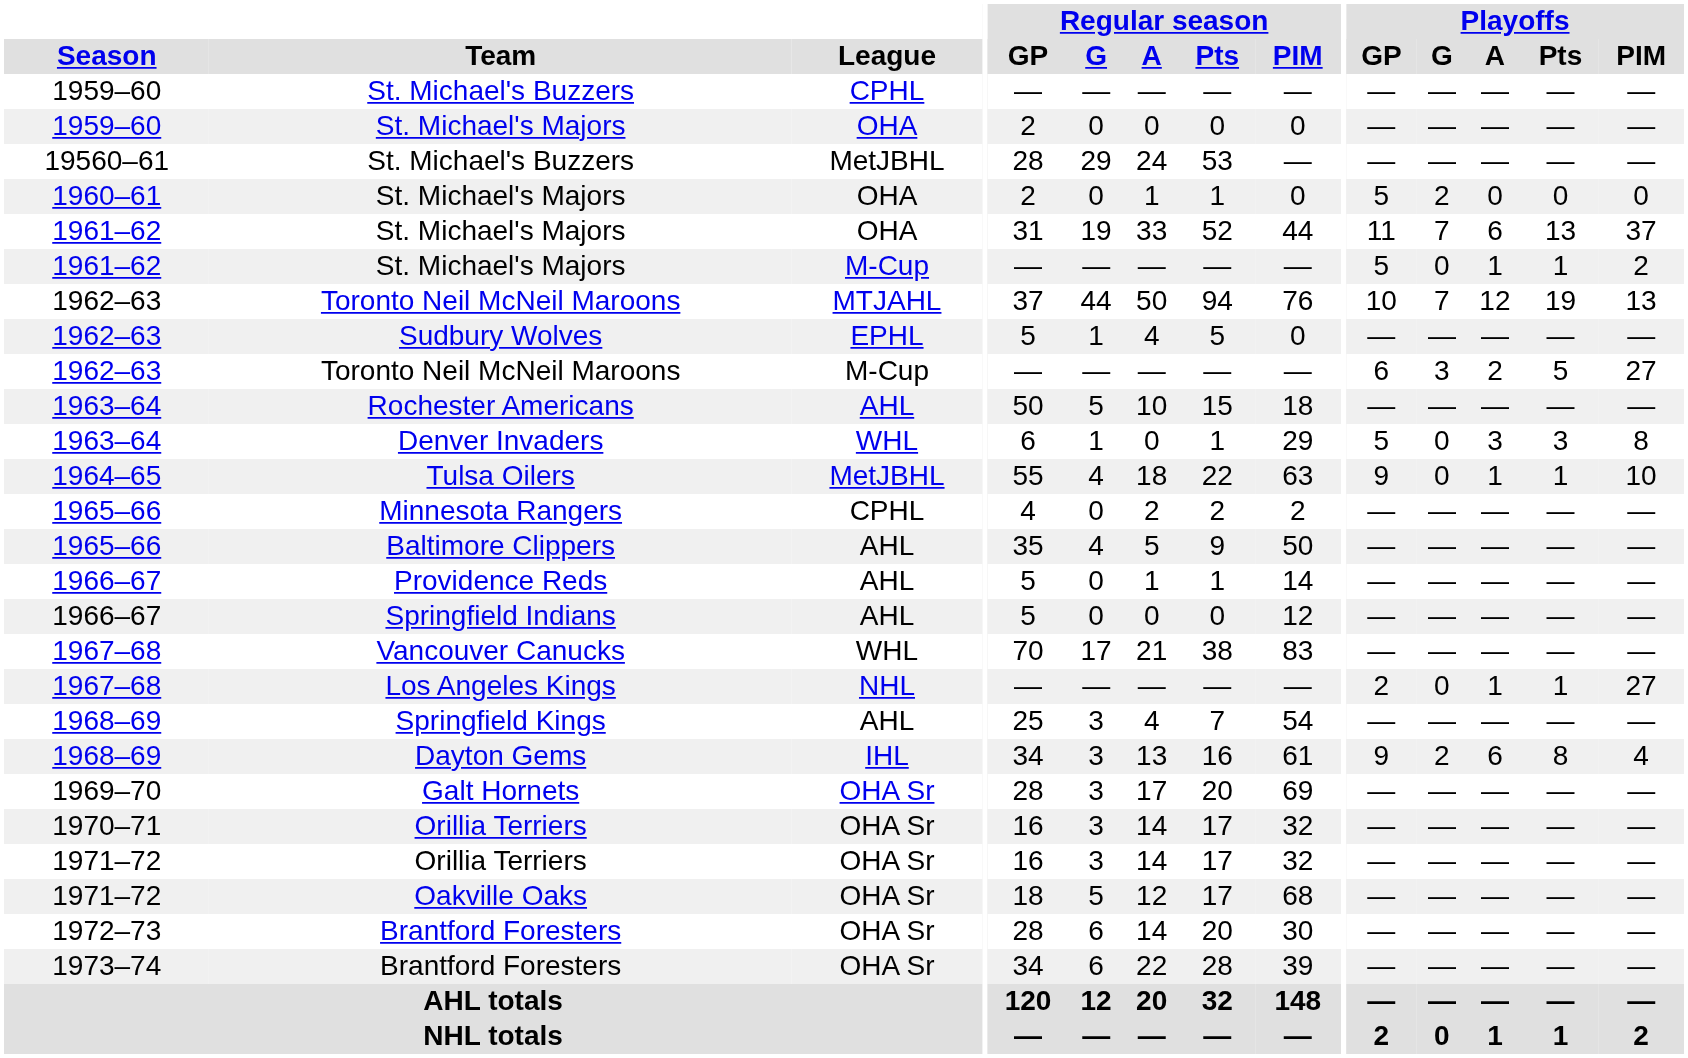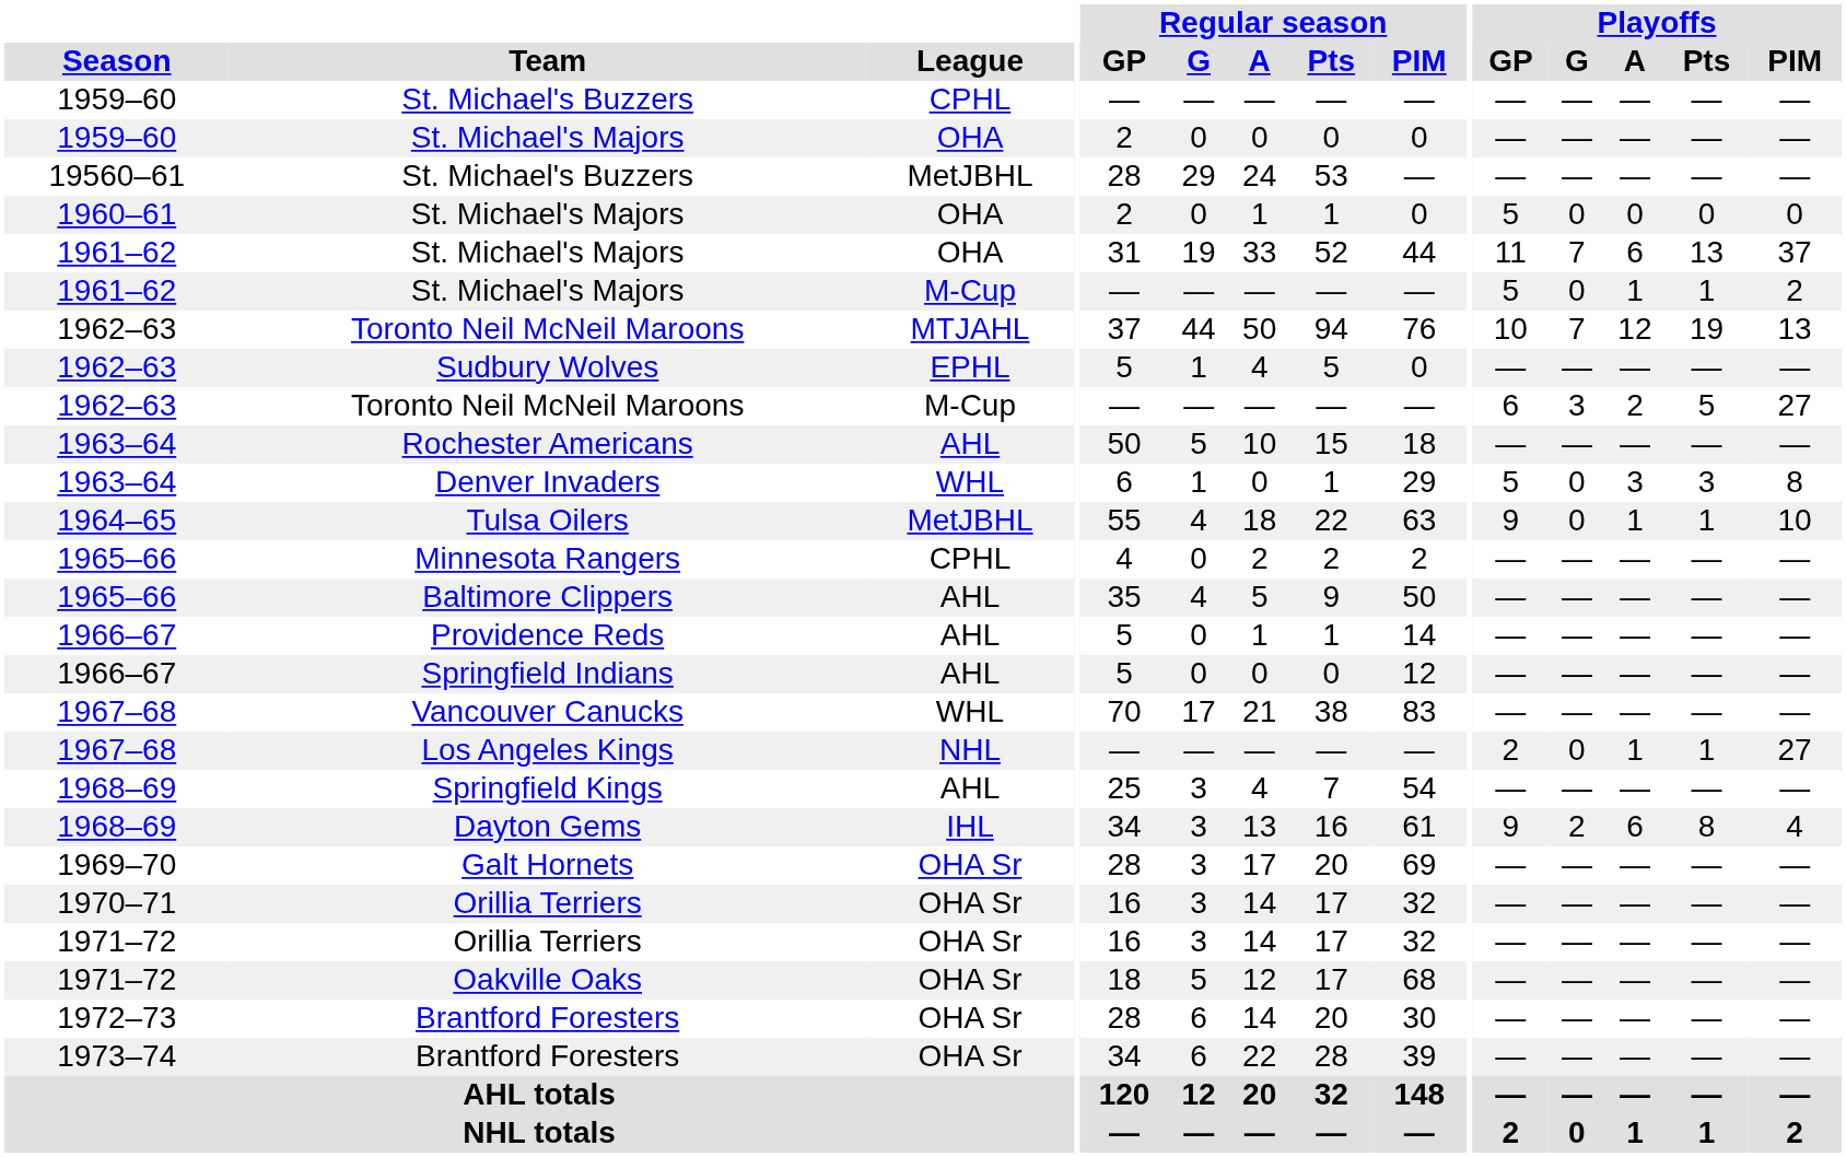 <table border="0" cellpadding="1" cellspacing="0" style="text-align:center; width:60em">
 <tr bgcolor="#e0e0e0">
 <th colspan="3" bgcolor="#ffffff"></th>
 <th rowspan="100" bgcolor="#ffffff"></th>
 <th colspan="5"><a href='#'>Regular season</a></th>
 <th rowspan="100" bgcolor="#ffffff"></th>
 <th colspan="5"><a href='#'>Playoffs</a></th>
 </tr>
 <tr bgcolor="#e0e0e0">
 <th><a href='#'>Season</a></th>
 <th>Team</th>
 <th>League</th>
 <th>GP</th>
 <th><a href='#'>G</a></th>
 <th><a href='#'>A</a></th>
 <th><a href='#'>Pts</a></th>
 <th><a href='#'>PIM</a></th>
 <th>GP</th>
 <th>G</th>
 <th>A</th>
 <th>Pts</th>
 <th>PIM</th>
 </tr>
 <tr>
 <td>1959–60</td>
 <td><a href='#'>St. Michael's Buzzers</a></td>
 <td><a href='#'>CPHL</a></td>
 <td>—</td>
 <td>—</td>
 <td>—</td>
 <td>—</td>
 <td>—</td>
 <td>—</td>
 <td>—</td>
 <td>—</td>
 <td>—</td>
 <td>—</td>
 </tr>
 <tr bgcolor="#f0f0f0">
 <td><a href='#'>1959–60</a></td>
 <td><a href='#'>St. Michael's Majors</a></td>
 <td><a href='#'>OHA</a></td>
 <td>2</td>
 <td>0</td>
 <td>0</td>
 <td>0</td>
 <td>0</td>
 <td>—</td>
 <td>—</td>
 <td>—</td>
 <td>—</td>
 <td>—</td>
 </tr>
 <tr>
 <td>19560–61</td>
 <td>St. Michael's Buzzers</td>
 <td>MetJBHL</td>
 <td>28</td>
 <td>29</td>
 <td>24</td>
 <td>53</td>
 <td>—</td>
 <td>—</td>
 <td>—</td>
 <td>—</td>
 <td>—</td>
 <td>—</td>
 </tr>
 <tr bgcolor="#f0f0f0">
 <td><a href='#'>1960–61</a></td>
 <td>St. Michael's Majors</td>
 <td>OHA</td>
 <td>2</td>
 <td>0</td>
 <td>1</td>
 <td>1</td>
 <td>0</td>
 <td>5</td>
-<td>2</td>
+<td>0</td>
 <td>0</td>
 <td>0</td>
 <td>0</td>
 </tr>
 <tr>
 <td><a href='#'>1961–62</a></td>
 <td>St. Michael's Majors</td>
 <td>OHA</td>
 <td>31</td>
 <td>19</td>
 <td>33</td>
 <td>52</td>
 <td>44</td>
 <td>11</td>
 <td>7</td>
 <td>6</td>
 <td>13</td>
 <td>37</td>
 </tr>
 <tr bgcolor="#f0f0f0">
 <td><a href='#'>1961–62</a></td>
 <td>St. Michael's Majors</td>
 <td><a href='#'>M-Cup</a></td>
 <td>—</td>
 <td>—</td>
 <td>—</td>
 <td>—</td>
 <td>—</td>
 <td>5</td>
 <td>0</td>
 <td>1</td>
 <td>1</td>
 <td>2</td>
 </tr>
 <tr>
 <td>1962–63</td>
 <td><a href='#'>Toronto Neil McNeil Maroons</a></td>
 <td><a href='#'>MTJAHL</a></td>
 <td>37</td>
 <td>44</td>
 <td>50</td>
 <td>94</td>
 <td>76</td>
 <td>10</td>
 <td>7</td>
 <td>12</td>
 <td>19</td>
 <td>13</td>
 </tr>
 <tr bgcolor="#f0f0f0">
 <td><a href='#'>1962–63</a></td>
 <td><a href='#'>Sudbury Wolves</a></td>
 <td><a href='#'>EPHL</a></td>
 <td>5</td>
 <td>1</td>
 <td>4</td>
 <td>5</td>
 <td>0</td>
 <td>—</td>
 <td>—</td>
 <td>—</td>
 <td>—</td>
 <td>—</td>
 </tr>
 <tr>
 <td><a href='#'>1962–63</a></td>
 <td>Toronto Neil McNeil Maroons</td>
 <td>M-Cup</td>
 <td>—</td>
 <td>—</td>
 <td>—</td>
 <td>—</td>
 <td>—</td>
 <td>6</td>
 <td>3</td>
 <td>2</td>
 <td>5</td>
 <td>27</td>
 </tr>
 <tr bgcolor="#f0f0f0">
 <td><a href='#'>1963–64</a></td>
 <td><a href='#'>Rochester Americans</a></td>
 <td><a href='#'>AHL</a></td>
 <td>50</td>
 <td>5</td>
 <td>10</td>
 <td>15</td>
 <td>18</td>
 <td>—</td>
 <td>—</td>
 <td>—</td>
 <td>—</td>
 <td>—</td>
 </tr>
 <tr>
 <td><a href='#'>1963–64</a></td>
 <td><a href='#'>Denver Invaders</a></td>
 <td><a href='#'>WHL</a></td>
 <td>6</td>
 <td>1</td>
 <td>0</td>
 <td>1</td>
 <td>29</td>
 <td>5</td>
 <td>0</td>
 <td>3</td>
 <td>3</td>
 <td>8</td>
 </tr>
 <tr bgcolor="#f0f0f0">
 <td><a href='#'>1964–65</a></td>
 <td><a href='#'>Tulsa Oilers</a></td>
 <td><a href='#'>MetJBHL</a></td>
 <td>55</td>
 <td>4</td>
 <td>18</td>
 <td>22</td>
 <td>63</td>
 <td>9</td>
 <td>0</td>
 <td>1</td>
 <td>1</td>
 <td>10</td>
 </tr>
 <tr>
 <td><a href='#'>1965–66</a></td>
 <td><a href='#'>Minnesota Rangers</a></td>
 <td>CPHL</td>
 <td>4</td>
 <td>0</td>
 <td>2</td>
 <td>2</td>
 <td>2</td>
 <td>—</td>
 <td>—</td>
 <td>—</td>
 <td>—</td>
 <td>—</td>
 </tr>
 <tr bgcolor="#f0f0f0">
 <td><a href='#'>1965–66</a></td>
 <td><a href='#'>Baltimore Clippers</a></td>
 <td>AHL</td>
 <td>35</td>
 <td>4</td>
 <td>5</td>
 <td>9</td>
 <td>50</td>
 <td>—</td>
 <td>—</td>
 <td>—</td>
 <td>—</td>
 <td>—</td>
 </tr>
 <tr>
 <td><a href='#'>1966–67</a></td>
 <td><a href='#'>Providence Reds</a></td>
 <td>AHL</td>
 <td>5</td>
 <td>0</td>
 <td>1</td>
 <td>1</td>
 <td>14</td>
 <td>—</td>
 <td>—</td>
 <td>—</td>
 <td>—</td>
 <td>—</td>
 </tr>
 <tr bgcolor="#f0f0f0">
 <td>1966–67</td>
 <td><a href='#'>Springfield Indians</a></td>
 <td>AHL</td>
 <td>5</td>
 <td>0</td>
 <td>0</td>
 <td>0</td>
 <td>12</td>
 <td>—</td>
 <td>—</td>
 <td>—</td>
 <td>—</td>
 <td>—</td>
 </tr>
 <tr>
 <td><a href='#'>1967–68</a></td>
 <td><a href='#'>Vancouver Canucks</a></td>
 <td>WHL</td>
 <td>70</td>
 <td>17</td>
 <td>21</td>
 <td>38</td>
 <td>83</td>
 <td>—</td>
 <td>—</td>
 <td>—</td>
 <td>—</td>
 <td>—</td>
 </tr>
 <tr bgcolor="#f0f0f0">
 <td><a href='#'>1967–68</a></td>
 <td><a href='#'>Los Angeles Kings</a></td>
 <td><a href='#'>NHL</a></td>
 <td>—</td>
 <td>—</td>
 <td>—</td>
 <td>—</td>
 <td>—</td>
 <td>2</td>
 <td>0</td>
 <td>1</td>
 <td>1</td>
 <td>27</td>
 </tr>
 <tr>
 <td><a href='#'>1968–69</a></td>
 <td><a href='#'>Springfield Kings</a></td>
 <td>AHL</td>
 <td>25</td>
 <td>3</td>
 <td>4</td>
 <td>7</td>
 <td>54</td>
 <td>—</td>
 <td>—</td>
 <td>—</td>
 <td>—</td>
 <td>—</td>
 </tr>
 <tr bgcolor="#f0f0f0">
 <td><a href='#'>1968–69</a></td>
 <td><a href='#'>Dayton Gems</a></td>
 <td><a href='#'>IHL</a></td>
 <td>34</td>
 <td>3</td>
 <td>13</td>
 <td>16</td>
 <td>61</td>
 <td>9</td>
 <td>2</td>
 <td>6</td>
 <td>8</td>
 <td>4</td>
 </tr>
 <tr>
 <td>1969–70</td>
 <td><a href='#'>Galt Hornets</a></td>
 <td><a href='#'>OHA Sr</a></td>
 <td>28</td>
 <td>3</td>
 <td>17</td>
 <td>20</td>
 <td>69</td>
 <td>—</td>
 <td>—</td>
 <td>—</td>
 <td>—</td>
 <td>—</td>
 </tr>
 <tr bgcolor="#f0f0f0">
 <td>1970–71</td>
 <td><a href='#'>Orillia Terriers</a></td>
 <td>OHA Sr</td>
 <td>16</td>
 <td>3</td>
 <td>14</td>
 <td>17</td>
 <td>32</td>
 <td>—</td>
 <td>—</td>
 <td>—</td>
 <td>—</td>
 <td>—</td>
 </tr>
 <tr>
 <td>1971–72</td>
 <td>Orillia Terriers</td>
 <td>OHA Sr</td>
 <td>16</td>
 <td>3</td>
 <td>14</td>
 <td>17</td>
 <td>32</td>
 <td>—</td>
 <td>—</td>
 <td>—</td>
 <td>—</td>
 <td>—</td>
 </tr>
 <tr bgcolor="#f0f0f0">
 <td>1971–72</td>
 <td><a href='#'>Oakville Oaks</a></td>
 <td>OHA Sr</td>
 <td>18</td>
 <td>5</td>
 <td>12</td>
 <td>17</td>
 <td>68</td>
 <td>—</td>
 <td>—</td>
 <td>—</td>
 <td>—</td>
 <td>—</td>
 </tr>
 <tr>
 <td>1972–73</td>
 <td><a href='#'>Brantford Foresters</a></td>
 <td>OHA Sr</td>
 <td>28</td>
 <td>6</td>
 <td>14</td>
 <td>20</td>
 <td>30</td>
 <td>—</td>
 <td>—</td>
 <td>—</td>
 <td>—</td>
 <td>—</td>
 </tr>
 <tr bgcolor="#f0f0f0">
 <td>1973–74</td>
 <td>Brantford Foresters</td>
 <td>OHA Sr</td>
 <td>34</td>
 <td>6</td>
 <td>22</td>
 <td>28</td>
 <td>39</td>
 <td>—</td>
 <td>—</td>
 <td>—</td>
 <td>—</td>
 <td>—</td>
 </tr>
 <tr bgcolor="#e0e0e0">
 <th colspan="3">AHL totals</th>
 <th>120</th>
 <th>12</th>
 <th>20</th>
 <th>32</th>
 <th>148</th>
 <th>—</th>
 <th>—</th>
 <th>—</th>
 <th>—</th>
 <th>—</th>
 </tr>
 <tr bgcolor="#e0e0e0">
 <th colspan="3">NHL totals</th>
 <th>—</th>
 <th>—</th>
 <th>—</th>
 <th>—</th>
 <th>—</th>
 <th>2</th>
 <th>0</th>
 <th>1</th>
 <th>1</th>
 <th>2</th>
 </tr>
 </table>
